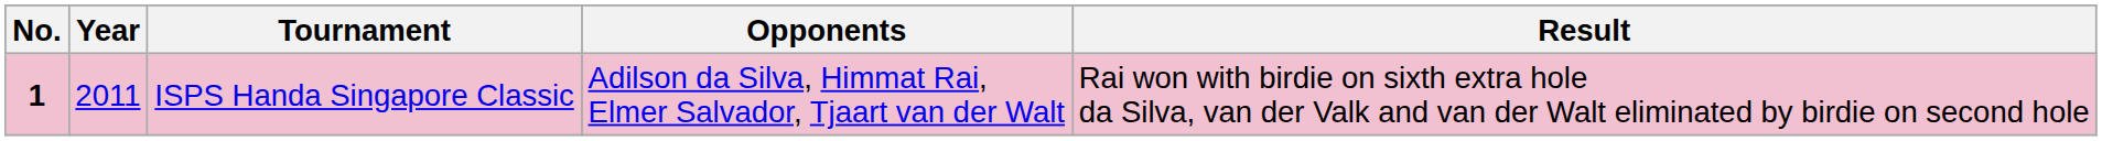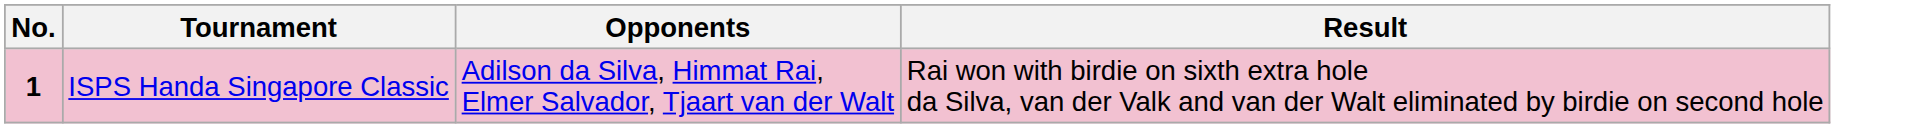 <table class="wikitable" style="font-size:95%;">
 <tr>
 <th>No.</th>
-<th>Year</th>
 <th>Tournament</th>
 <th>Opponents</th>
 <th>Result</th>
 </tr>
 <tr style="background:#F2C1D1;">
 <td align=center><strong>1</strong></td>
-<td><a href='#'>2011</a></td>
 <td><a href='#'>ISPS Handa Singapore Classic</a></td>
 <td> <a href='#'>Adilson da Silva</a>,  <a href='#'>Himmat Rai</a>,<br> <a href='#'>Elmer Salvador</a>,  <a href='#'>Tjaart van der Walt</a></td>
 <td>Rai won with birdie on sixth extra hole<br>da Silva, van der Valk and van der Walt eliminated by birdie on second hole</td>
 </tr>
 </table>
